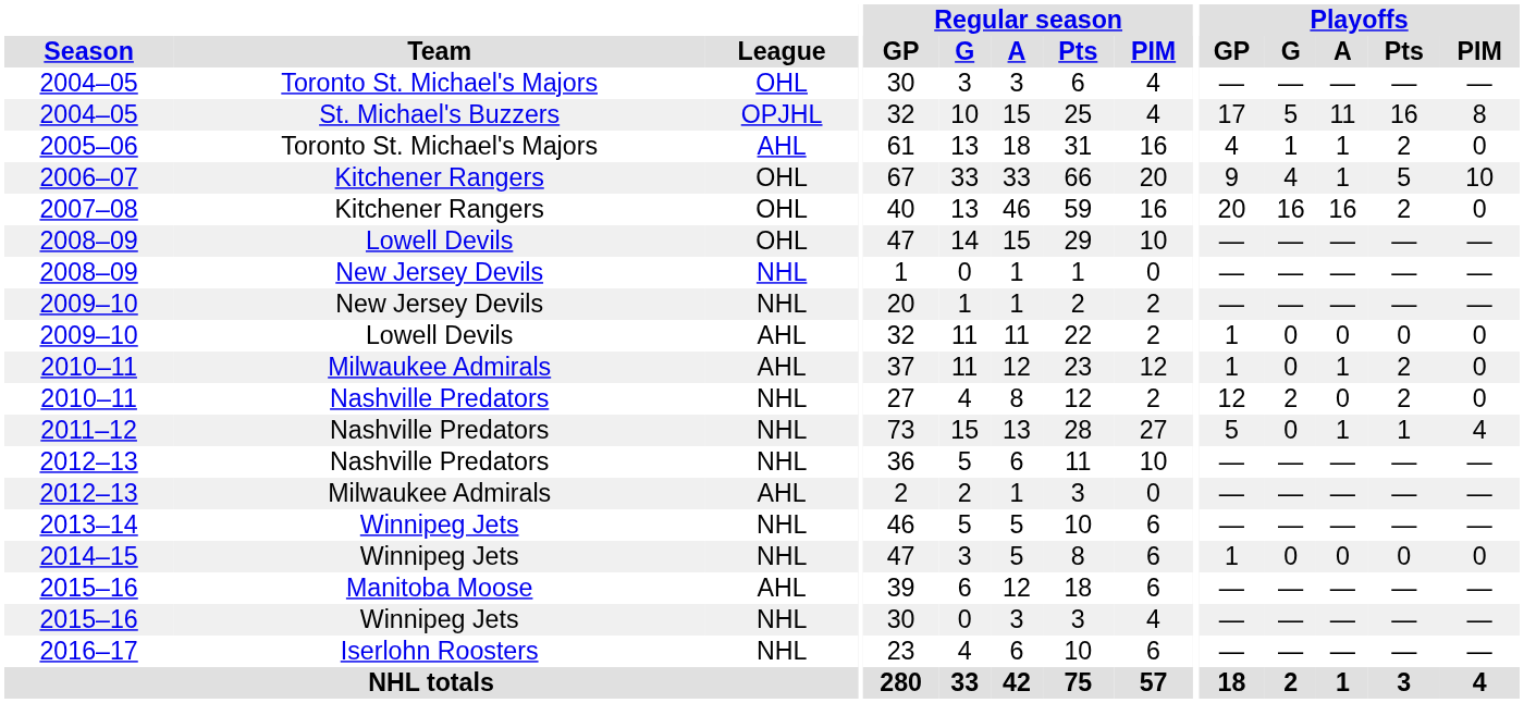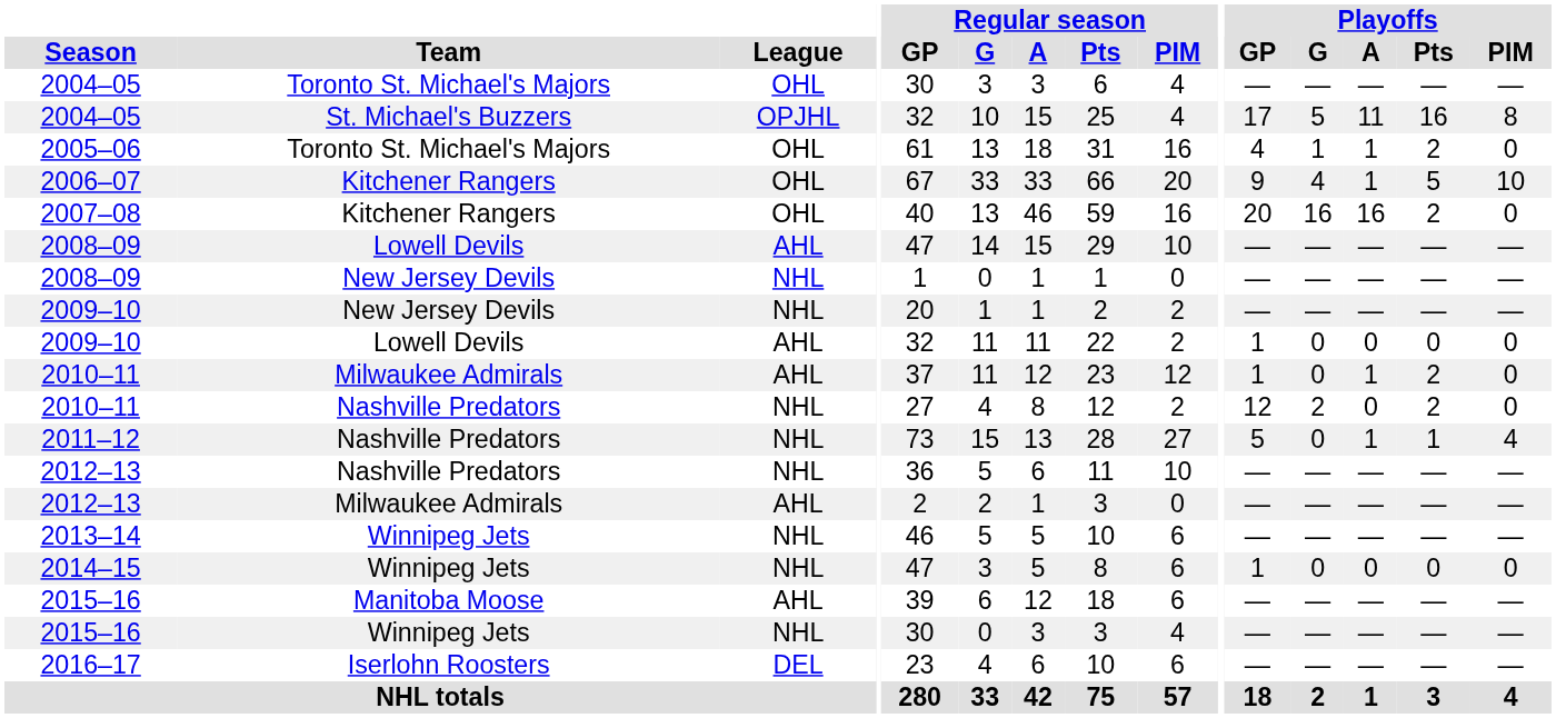 <table border="0" cellpadding="1" cellspacing="0" style="text-align:center; width:60em">
 <tr bgcolor="#e0e0e0">
 <th colspan="3" bgcolor="#ffffff"></th>
 <th rowspan="99" bgcolor="#ffffff"></th>
 <th colspan="5"><a href='#'>Regular season</a></th>
 <th rowspan="99" bgcolor="#ffffff"></th>
 <th colspan="5"><a href='#'>Playoffs</a></th>
 </tr>
 <tr bgcolor="#e0e0e0">
 <th><a href='#'>Season</a></th>
 <th>Team</th>
 <th>League</th>
 <th>GP</th>
 <th><a href='#'>G</a></th>
 <th><a href='#'>A</a></th>
 <th><a href='#'>Pts</a></th>
 <th><a href='#'>PIM</a></th>
 <th>GP</th>
 <th>G</th>
 <th>A</th>
 <th>Pts</th>
 <th>PIM</th>
 </tr>
 <tr ALIGN="center">
 <td><a href='#'>2004–05</a></td>
 <td><a href='#'>Toronto St. Michael's Majors</a></td>
 <td><a href='#'>OHL</a></td>
 <td>30</td>
 <td>3</td>
 <td>3</td>
 <td>6</td>
 <td>4</td>
 <td>—</td>
 <td>—</td>
 <td>—</td>
 <td>—</td>
 <td>—</td>
 </tr>
 <tr ALIGN="center" bgcolor="#f0f0f0">
 <td><a href='#'>2004–05</a></td>
 <td><a href='#'>St. Michael's Buzzers</a></td>
 <td><a href='#'>OPJHL</a></td>
 <td>32</td>
 <td>10</td>
 <td>15</td>
 <td>25</td>
 <td>4</td>
 <td>17</td>
 <td>5</td>
 <td>11</td>
 <td>16</td>
 <td>8</td>
 </tr>
 <tr ALIGN="center">
 <td><a href='#'>2005–06</a></td>
 <td>Toronto St. Michael's Majors</td>
-<td><a href='#'>AHL</a></td>
+<td>OHL</td>
 <td>61</td>
 <td>13</td>
 <td>18</td>
 <td>31</td>
 <td>16</td>
 <td>4</td>
 <td>1</td>
 <td>1</td>
 <td>2</td>
 <td>0</td>
 </tr>
 <tr ALIGN="center" bgcolor="#f0f0f0">
 <td><a href='#'>2006–07</a></td>
 <td><a href='#'>Kitchener Rangers</a></td>
 <td>OHL</td>
 <td>67</td>
 <td>33</td>
 <td>33</td>
 <td>66</td>
 <td>20</td>
 <td>9</td>
 <td>4</td>
 <td>1</td>
 <td>5</td>
 <td>10</td>
 </tr>
 <tr ALIGN=" center">
 <td><a href='#'>2007–08</a></td>
 <td>Kitchener Rangers</td>
 <td>OHL</td>
 <td>40</td>
 <td>13</td>
 <td>46</td>
 <td>59</td>
 <td>16</td>
 <td>20</td>
 <td>16</td>
 <td>16</td>
 <td>2</td>
 <td>0</td>
 </tr>
 <tr ALIGN="center" bgcolor="#f0f0f0">
 <td><a href='#'>2008–09</a></td>
 <td><a href='#'>Lowell Devils</a></td>
-<td>OHL</td>
+<td><a href='#'>AHL</a></td>
 <td>47</td>
 <td>14</td>
 <td>15</td>
 <td>29</td>
 <td>10</td>
 <td>—</td>
 <td>—</td>
 <td>—</td>
 <td>—</td>
 <td>—</td>
 </tr>
 <tr ALIGN=" center">
 <td><a href='#'>2008–09</a></td>
 <td><a href='#'>New Jersey Devils</a></td>
 <td><a href='#'>NHL</a></td>
 <td>1</td>
 <td>0</td>
 <td>1</td>
 <td>1</td>
 <td>0</td>
 <td>—</td>
 <td>—</td>
 <td>—</td>
 <td>—</td>
 <td>—</td>
 </tr>
 <tr ALIGN="center" bgcolor="#f0f0f0">
 <td><a href='#'>2009–10</a></td>
 <td>New Jersey Devils</td>
 <td>NHL</td>
 <td>20</td>
 <td>1</td>
 <td>1</td>
 <td>2</td>
 <td>2</td>
 <td>—</td>
 <td>—</td>
 <td>—</td>
 <td>—</td>
 <td>—</td>
 </tr>
 <tr ALIGN=" center">
 <td><a href='#'>2009–10</a></td>
 <td>Lowell Devils</td>
 <td>AHL</td>
 <td>32</td>
 <td>11</td>
 <td>11</td>
 <td>22</td>
 <td>2</td>
 <td>1</td>
 <td>0</td>
 <td>0</td>
 <td>0</td>
 <td>0</td>
 </tr>
 <tr ALIGN="center" bgcolor="#f0f0f0">
 <td><a href='#'>2010–11</a></td>
 <td><a href='#'>Milwaukee Admirals</a></td>
 <td>AHL</td>
 <td>37</td>
 <td>11</td>
 <td>12</td>
 <td>23</td>
 <td>12</td>
 <td>1</td>
 <td>0</td>
 <td>1</td>
 <td>2</td>
 <td>0</td>
 </tr>
 <tr ALIGN=" center">
 <td><a href='#'>2010–11</a></td>
 <td><a href='#'>Nashville Predators</a></td>
 <td>NHL</td>
 <td>27</td>
 <td>4</td>
 <td>8</td>
 <td>12</td>
 <td>2</td>
 <td>12</td>
 <td>2</td>
 <td>0</td>
 <td>2</td>
 <td>0</td>
 </tr>
 <tr ALIGN="center" bgcolor="#f0f0f0">
 <td><a href='#'>2011–12</a></td>
 <td>Nashville Predators</td>
 <td>NHL</td>
 <td>73</td>
 <td>15</td>
 <td>13</td>
 <td>28</td>
 <td>27</td>
 <td>5</td>
 <td>0</td>
 <td>1</td>
 <td>1</td>
 <td>4</td>
 </tr>
 <tr ALIGN="center">
 <td><a href='#'>2012–13</a></td>
 <td>Nashville Predators</td>
 <td>NHL</td>
 <td>36</td>
 <td>5</td>
 <td>6</td>
 <td>11</td>
 <td>10</td>
 <td>—</td>
 <td>—</td>
 <td>—</td>
 <td>—</td>
 <td>—</td>
 </tr>
 <tr ALIGN="center" bgcolor="#f0f0f0">
 <td><a href='#'>2012–13</a></td>
 <td>Milwaukee Admirals</td>
 <td>AHL</td>
 <td>2</td>
 <td>2</td>
 <td>1</td>
 <td>3</td>
 <td>0</td>
 <td>—</td>
 <td>—</td>
 <td>—</td>
 <td>—</td>
 <td>—</td>
 </tr>
 <tr ALIGN="center">
 <td><a href='#'>2013–14</a></td>
 <td><a href='#'>Winnipeg Jets</a></td>
 <td>NHL</td>
 <td>46</td>
 <td>5</td>
 <td>5</td>
 <td>10</td>
 <td>6</td>
 <td>—</td>
 <td>—</td>
 <td>—</td>
 <td>—</td>
 <td>—</td>
 </tr>
 <tr ALIGN="center" bgcolor="#f0f0f0">
 <td><a href='#'>2014–15</a></td>
 <td>Winnipeg Jets</td>
 <td>NHL</td>
 <td>47</td>
 <td>3</td>
 <td>5</td>
 <td>8</td>
 <td>6</td>
 <td>1</td>
 <td>0</td>
 <td>0</td>
 <td>0</td>
 <td>0</td>
 </tr>
 <tr ALIGN="center">
 <td><a href='#'>2015–16</a></td>
 <td><a href='#'>Manitoba Moose</a></td>
 <td>AHL</td>
 <td>39</td>
 <td>6</td>
 <td>12</td>
 <td>18</td>
 <td>6</td>
 <td>—</td>
 <td>—</td>
 <td>—</td>
 <td>—</td>
 <td>—</td>
 </tr>
 <tr ALIGN="center" bgcolor="#f0f0f0">
 <td><a href='#'>2015–16</a></td>
 <td>Winnipeg Jets</td>
 <td>NHL</td>
 <td>30</td>
 <td>0</td>
 <td>3</td>
 <td>3</td>
 <td>4</td>
 <td>—</td>
 <td>—</td>
 <td>—</td>
 <td>—</td>
 <td>—</td>
 </tr>
 <tr ALIGN="center">
 <td><a href='#'>2016–17</a></td>
 <td><a href='#'>Iserlohn Roosters</a></td>
-<td>NHL</td>
+<td><a href='#'>DEL</a></td>
 <td>23</td>
 <td>4</td>
 <td>6</td>
 <td>10</td>
 <td>6</td>
 <td>—</td>
 <td>—</td>
 <td>—</td>
 <td>—</td>
 <td>—</td>
 </tr>
 <tr bgcolor="#e0e0e0">
 <th colspan="3">NHL totals</th>
 <th>280</th>
 <th>33</th>
 <th>42</th>
 <th>75</th>
 <th>57</th>
 <th>18</th>
 <th>2</th>
 <th>1</th>
 <th>3</th>
 <th>4</th>
 </tr>
 </table>
